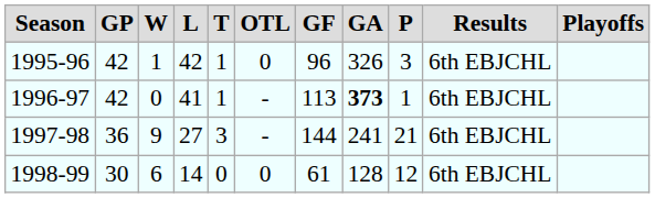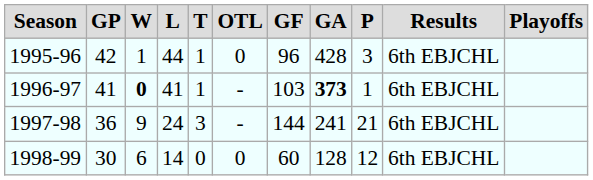 <table class="wikitable">
 <tr align="center"  bgcolor="#dddddd">
 <td><strong>Season</strong></td>
 <td><strong>GP</strong></td>
 <td><strong>W</strong></td>
 <td><strong>L</strong></td>
 <td><strong>T</strong></td>
 <td><strong>OTL</strong></td>
 <td><strong>GF</strong></td>
 <td><strong>GA</strong></td>
 <td><strong>P</strong></td>
 <td><strong>Results</strong></td>
 <td><strong>Playoffs</strong></td>
 </tr>
 <tr bgcolor="#EEFFFF" align="center">
 <td>1995-96</td>
 <td>42</td>
 <td>1</td>
-<td>42</td>
+<td>44</td>
 <td>1</td>
 <td>0</td>
 <td>96</td>
-<td>326</td>
+<td>428</td>
 <td>3</td>
 <td>6th EBJCHL</td>
 <td></td>
 </tr>
 <tr bgcolor="#EEFFFF" align="center">
 <td>1996-97</td>
-<td>42</td>
-<td>0</td>
+<td>41</td>
+<td><strong>0</strong></td>
 <td>41</td>
 <td>1</td>
 <td>-</td>
-<td>113</td>
+<td>103</td>
 <td><strong>373</strong></td>
 <td>1</td>
 <td>6th EBJCHL</td>
 <td></td>
 </tr>
 <tr bgcolor="#EEFFFF" align="center">
 <td>1997-98</td>
 <td>36</td>
 <td>9</td>
-<td>27</td>
+<td>24</td>
 <td>3</td>
 <td>-</td>
 <td>144</td>
 <td>241</td>
 <td>21</td>
 <td>6th EBJCHL</td>
 <td></td>
 </tr>
 <tr bgcolor="#EEFFFF" align="center">
 <td>1998-99</td>
 <td>30</td>
 <td>6</td>
 <td>14</td>
 <td>0</td>
 <td>0</td>
-<td>61</td>
+<td>60</td>
 <td>128</td>
 <td>12</td>
 <td>6th EBJCHL</td>
 <td></td>
 </tr>
 </table>
